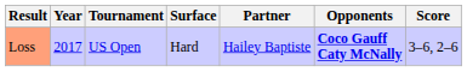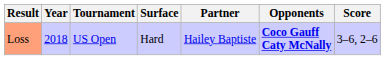 <table class="wikitable sortable">
 <tr>
 <th>Result</th>
 <th>Year</th>
 <th>Tournament</th>
 <th>Surface</th>
 <th>Partner</th>
 <th>Opponents</th>
 <th class="unsortable">Score</th>
 </tr>
 <tr style="background:#ccf;">
 <td bgcolor="FFA07A">Loss</td>
-<td><a href='#'>2017</a></td>
+<td><a href='#'>2018</a></td>
 <td><a href='#'>US Open</a></td>
 <td>Hard</td>
 <td> <a href='#'>Hailey Baptiste</a></td>
 <td><strong> <a href='#'>Coco Gauff</a> <br>  <a href='#'>Caty McNally</a></strong></td>
 <td>3–6, 2–6</td>
 </tr>
 </table>
